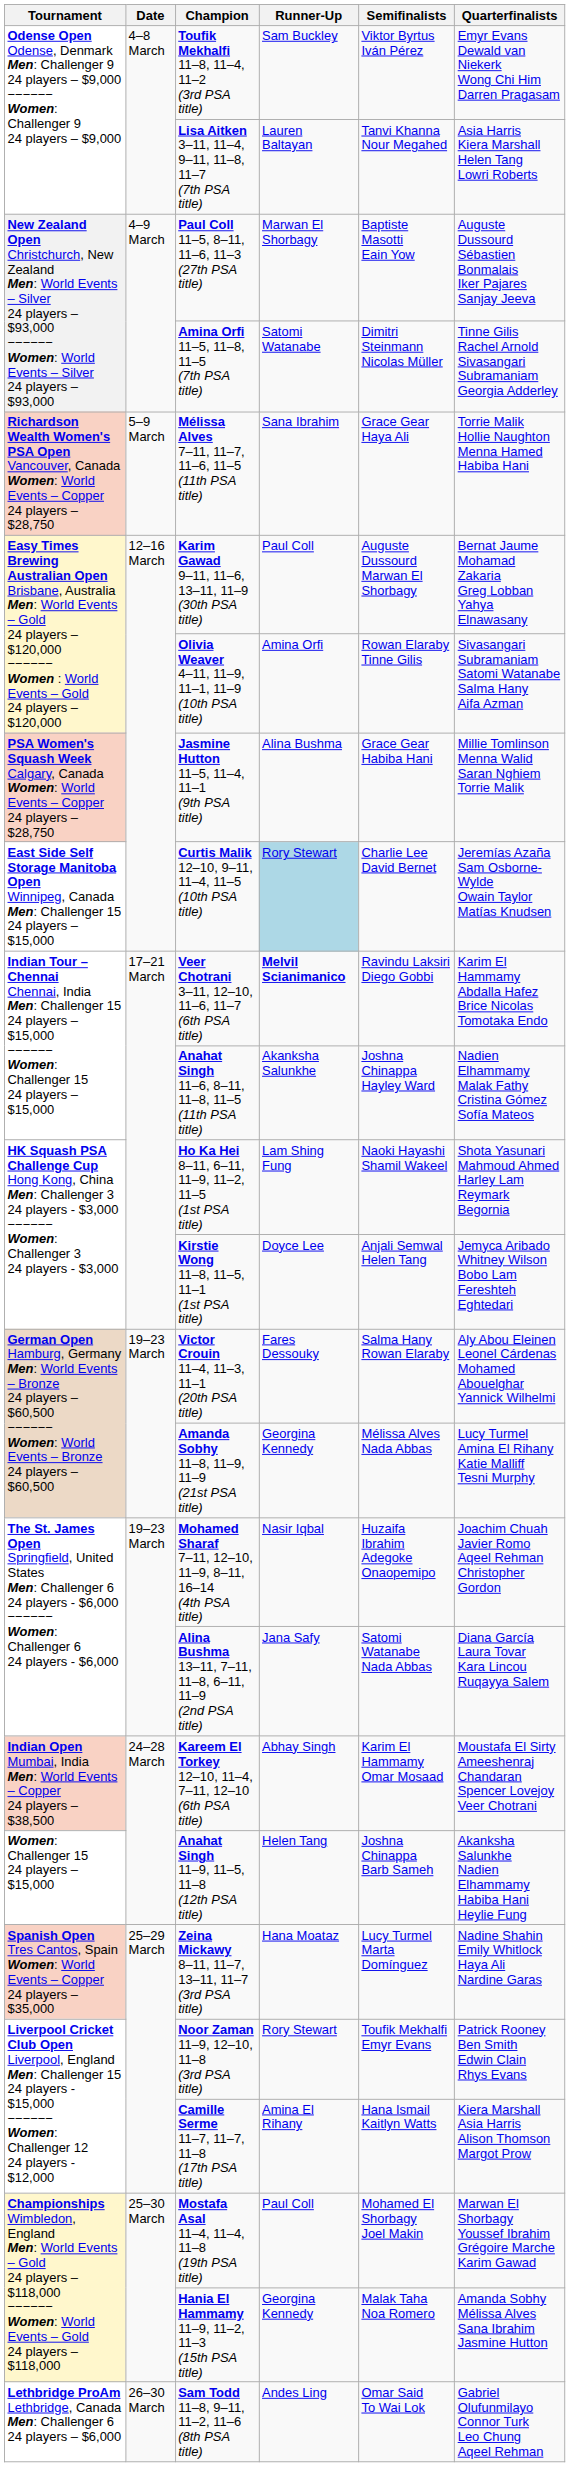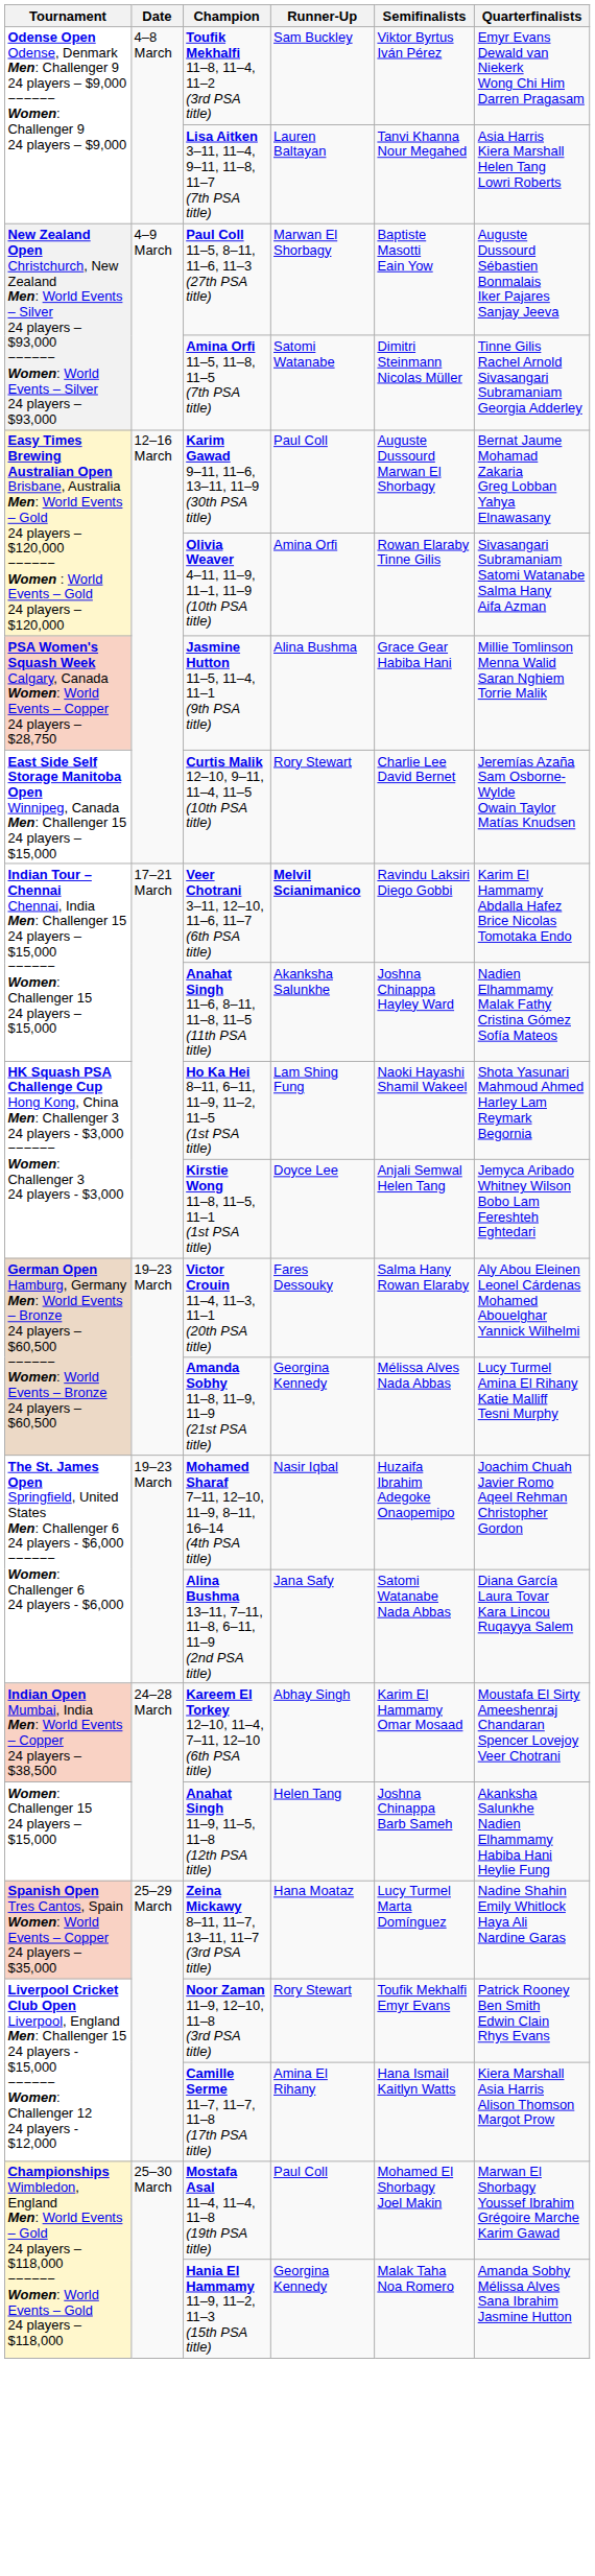 <table class="wikitable" style="font-size:88%">
 <tr>
 <th width=250>Tournament</th>
 <th width=100>Date</th>
 <th width=170>Champion</th>
 <th width=170>Runner-Up</th>
 <th width=170>Semifinalists</th>
 <th width=170>Quarterfinalists</th>
 </tr>
 <tr style="vertical-align:top">
 <td rowspan=2 style="background:#fff;"><strong><a href='#'>Odense Open</a></strong><br> <a href='#'>Odense</a>, Denmark<br><strong><em>Men</em></strong>: Challenger 9<br>24 players – $9,000<br>−−−−−−<br><strong><em>Women</em></strong>: Challenger 9<br>24 players – $9,000</td>
 <td rowspan=2>4–8 March</td>
 <td> <strong><a href='#'>Toufik Mekhalfi</a></strong><br>11–8, 11–4, 11–2<br><em>(3rd PSA title)</em></td>
 <td> <a href='#'>Sam Buckley</a></td>
 <td> <a href='#'>Viktor Byrtus</a><br> <a href='#'>Iván Pérez</a></td>
 <td> <a href='#'>Emyr Evans</a><br> <a href='#'>Dewald van Niekerk</a><br> <a href='#'>Wong Chi Him</a><br> <a href='#'>Darren Pragasam</a></td>
 </tr>
 <tr style="vertical-align:top">
 <td> <strong><a href='#'>Lisa Aitken</a></strong><br>3–11, 11–4, 9–11, 11–8, 11–7<br><em>(7th PSA title)</em></td>
 <td> <a href='#'>Lauren Baltayan</a></td>
 <td> <a href='#'>Tanvi Khanna</a><br> <a href='#'>Nour Megahed</a></td>
 <td> <a href='#'>Asia Harris</a><br> <a href='#'>Kiera Marshall</a><br> <a href='#'>Helen Tang</a><br> <a href='#'>Lowri Roberts</a></td>
 </tr>
 <tr style="vertical-align:top">
 <td rowspan=2 style="background:#f2f2f2;"><strong><a href='#'>New Zealand Open</a></strong><br> <a href='#'>Christchurch</a>, New Zealand<br><strong><em>Men</em></strong>: <a href='#'>World Events – Silver</a><br>24 players – $93,000<br>−−−−−−<br><strong><em>Women</em></strong>: <a href='#'>World Events – Silver</a><br>24 players – $93,000</td>
 <td rowspan=2>4–9 March</td>
 <td> <strong><a href='#'>Paul Coll</a></strong><br>11–5, 8–11, 11–6, 11–3<br><em>(27th PSA title)</em></td>
 <td> <a href='#'>Marwan El Shorbagy</a></td>
 <td> <a href='#'>Baptiste Masotti</a><br> <a href='#'>Eain Yow</a></td>
 <td> <a href='#'>Auguste Dussourd</a><br> <a href='#'>Sébastien Bonmalais</a><br> <a href='#'>Iker Pajares</a><br> <a href='#'>Sanjay Jeeva</a></td>
 </tr>
 <tr style="vertical-align:top">
 <td> <strong><a href='#'>Amina Orfi</a></strong><br>11–5, 11–8, 11–5<br><em>(7th PSA title)</em></td>
 <td> <a href='#'>Satomi Watanabe</a></td>
 <td> <a href='#'>Dimitri Steinmann</a><br> <a href='#'>Nicolas Müller</a></td>
 <td> <a href='#'>Tinne Gilis</a><br> <a href='#'>Rachel Arnold</a><br> <a href='#'>Sivasangari Subramaniam</a><br> <a href='#'>Georgia Adderley</a></td>
 </tr>
 <tr style="vertical-align:top">
-<td style="background:#f9d2c4;"><strong><a href='#'>Richardson Wealth Women's PSA Open</a></strong><br> <a href='#'>Vancouver</a>, Canada<br><strong><em>Women</em></strong>: <a href='#'>World Events – Copper</a><br>24 players – $28,750</td>
-<td>5–9 March</td>
-<td> <strong><a href='#'>Mélissa Alves</a></strong><br>7–11, 11–7, 11–6, 11–5<br><em>(11th PSA title)</em></td>
-<td> <a href='#'>Sana Ibrahim</a></td>
-<td> <a href='#'>Grace Gear</a><br> <a href='#'>Haya Ali</a></td>
-<td> <a href='#'>Torrie Malik</a><br> <a href='#'>Hollie Naughton</a><br> <a href='#'>Menna Hamed</a><br> <a href='#'>Habiba Hani</a></td>
-</tr>
-<tr style="vertical-align:top">
 <td rowspan=2 style="background:#fff7cc;"><strong><a href='#'>Easy Times Brewing Australian Open</a></strong><br> <a href='#'>Brisbane</a>, Australia<br><strong><em>Men</em></strong>: <a href='#'>World Events – Gold</a><br>24 players – $120,000<br>−−−−−−<br><strong> <em>Women</em> </strong>: <a href='#'>World Events – Gold</a><br>24 players – $120,000</td>
 <td rowspan=4>12–16 March</td>
 <td> <strong><a href='#'>Karim Gawad</a></strong><br>9–11, 11–6, 13–11, 11–9<br><em>(30th PSA title)</em></td>
 <td> <a href='#'>Paul Coll</a></td>
 <td> <a href='#'>Auguste Dussourd</a><br> <a href='#'>Marwan El Shorbagy</a></td>
 <td> <a href='#'>Bernat Jaume</a><br> <a href='#'>Mohamad Zakaria</a><br> <a href='#'>Greg Lobban</a><br> <a href='#'>Yahya Elnawasany</a></td>
 </tr>
 <tr style="vertical-align:top">
 <td> <strong><a href='#'>Olivia Weaver</a></strong><br>4–11, 11–9, 11–1, 11–9<br><em>(10th PSA title)</em></td>
 <td> <a href='#'>Amina Orfi</a></td>
 <td> <a href='#'>Rowan Elaraby</a><br> <a href='#'>Tinne Gilis</a></td>
 <td> <a href='#'>Sivasangari Subramaniam</a><br> <a href='#'>Satomi Watanabe</a><br> <a href='#'>Salma Hany</a><br> <a href='#'>Aifa Azman</a></td>
 </tr>
 <tr style="vertical-align:top">
 <td style="background:#f9d2c4;"><strong><a href='#'> PSA Women's Squash Week</a></strong><br> <a href='#'>Calgary</a>, Canada<br><strong><em>Women</em></strong>: <a href='#'>World Events – Copper</a><br>24 players – $28,750</td>
 <td> <strong><a href='#'>Jasmine Hutton</a></strong><br>11–5, 11–4, 11–1<br><em>(9th PSA title)</em></td>
 <td> <a href='#'>Alina Bushma</a></td>
 <td> <a href='#'>Grace Gear</a><br> <a href='#'>Habiba Hani</a></td>
 <td> <a href='#'>Millie Tomlinson</a><br> <a href='#'>Menna Walid</a><br> <a href='#'>Saran Nghiem</a><br> <a href='#'>Torrie Malik</a></td>
 </tr>
 <tr style="vertical-align:top">
 <td style="background:#fff;"><strong><a href='#'>East Side Self Storage Manitoba Open</a></strong><br> <a href='#'>Winnipeg</a>, Canada<br><strong><em>Men</em></strong>: Challenger 15<br>24 players – $15,000</td>
 <td> <strong><a href='#'>Curtis Malik</a></strong><br>12–10, 9–11, 11–4, 11–5<br><em>(10th PSA title)</em></td>
-<td style="background: lightblue;"> <a href='#'>Rory Stewart</a></td>
+<td> <a href='#'>Rory Stewart</a></td>
 <td> <a href='#'>Charlie Lee</a><br> <a href='#'>David Bernet</a></td>
 <td> <a href='#'>Jeremías Azaña</a><br> <a href='#'>Sam Osborne-Wylde</a><br> <a href='#'>Owain Taylor</a><br> <a href='#'>Matías Knudsen</a></td>
 </tr>
 <tr style="vertical-align:top">
 <td rowspan=2 style="background:#fff;"><strong><a href='#'> Indian Tour – Chennai</a></strong><br> <a href='#'>Chennai</a>, India<br><strong><em>Men</em></strong>: Challenger 15<br>24 players – $15,000<br>−−−−−−<br><strong><em>Women</em></strong>: Challenger 15<br>24 players – $15,000</td>
 <td rowspan=4>17–21 March</td>
 <td> <strong><a href='#'>Veer Chotrani</a></strong><br>3–11, 12–10, 11–6, 11–7<br><em>(6th PSA title)</em></td>
 <td><strong> <a href='#'>Melvil Scianimanico</a></strong></td>
 <td> <a href='#'>Ravindu Laksiri</a><br> <a href='#'>Diego Gobbi</a></td>
 <td> <a href='#'>Karim El Hammamy</a><br> <a href='#'>Abdalla Hafez</a><br> <a href='#'>Brice Nicolas</a><br> <a href='#'>Tomotaka Endo</a></td>
 </tr>
 <tr style="vertical-align:top">
 <td> <strong><a href='#'>Anahat Singh</a></strong><br>11–6, 8–11, 11–8, 11–5<br><em>(11th PSA title)</em></td>
 <td> <a href='#'>Akanksha Salunkhe</a></td>
 <td> <a href='#'>Joshna Chinappa</a><br> <a href='#'>Hayley Ward</a></td>
 <td> <a href='#'>Nadien Elhammamy</a><br> <a href='#'>Malak Fathy</a><br> <a href='#'>Cristina Gómez</a><br> <a href='#'>Sofía Mateos</a></td>
 </tr>
 <tr style="vertical-align:top">
 <td rowspan=2 style="background:#fff;"><strong><a href='#'>HK Squash PSA Challenge Cup</a></strong><br> <a href='#'>Hong Kong</a>, China<br><strong><em>Men</em></strong>: Challenger 3<br>24 players - $3,000<br>−−−−−−<br><strong><em>Women</em></strong>: Challenger 3<br>24 players - $3,000</td>
 <td> <strong><a href='#'>Ho Ka Hei</a></strong><br>8–11, 6–11, 11–9, 11–2, 11–5<br><em>(1st PSA title)</em></td>
 <td> <a href='#'>Lam Shing Fung</a></td>
 <td> <a href='#'>Naoki Hayashi</a><br> <a href='#'>Shamil Wakeel</a></td>
 <td> <a href='#'>Shota Yasunari</a><br> <a href='#'>Mahmoud Ahmed</a><br> <a href='#'>Harley Lam</a><br> <a href='#'>Reymark Begornia</a></td>
 </tr>
 <tr style="vertical-align:top">
 <td> <strong><a href='#'>Kirstie Wong</a></strong><br>11–8, 11–5, 11–1<br><em>(1st PSA title)</em></td>
 <td> <a href='#'>Doyce Lee</a></td>
 <td> <a href='#'>Anjali Semwal</a><br> <a href='#'>Helen Tang</a></td>
 <td> <a href='#'>Jemyca Aribado</a><br> <a href='#'>Whitney Wilson</a><br> <a href='#'>Bobo Lam</a><br> <a href='#'>Fereshteh Eghtedari</a></td>
 </tr>
 <tr style="vertical-align:top">
 <td rowspan=2 style="background:#ecd9c6;"><strong><a href='#'>German Open</a></strong><br> <a href='#'>Hamburg</a>, Germany<br><strong><em>Men</em></strong>: <a href='#'>World Events – Bronze</a><br>24 players – $60,500<br>−−−−−−<br><strong><em>Women</em></strong>: <a href='#'>World Events – Bronze</a><br>24 players – $60,500</td>
 <td rowspan=2>19–23 March</td>
 <td> <strong><a href='#'>Victor Crouin</a></strong><br>11–4, 11–3, 11–1<br><em>(20th PSA title)</em></td>
 <td> <a href='#'>Fares Dessouky</a></td>
 <td> <a href='#'>Salma Hany</a><br> <a href='#'>Rowan Elaraby</a></td>
 <td> <a href='#'>Aly Abou Eleinen</a><br> <a href='#'>Leonel Cárdenas</a><br> <a href='#'>Mohamed Abouelghar</a><br> <a href='#'>Yannick Wilhelmi</a></td>
 </tr>
 <tr style="vertical-align:top">
 <td> <strong><a href='#'>Amanda Sobhy</a></strong><br>11–8, 11–9, 11–9<br><em>(21st PSA title)</em></td>
 <td> <a href='#'>Georgina Kennedy</a></td>
 <td> <a href='#'>Mélissa Alves</a><br> <a href='#'>Nada Abbas</a></td>
 <td> <a href='#'>Lucy Turmel</a><br> <a href='#'>Amina El Rihany</a><br> <a href='#'>Katie Malliff</a><br> <a href='#'>Tesni Murphy</a></td>
 </tr>
 <tr style="vertical-align:top">
 <td rowspan=2 style="background:#fff;"><strong><a href='#'>The St. James Open</a></strong><br> <a href='#'>Springfield</a>, United States<br><strong><em>Men</em></strong>: Challenger 6<br>24 players - $6,000<br>−−−−−−<br><strong><em>Women</em></strong>: Challenger 6<br>24 players - $6,000</td>
 <td rowspan=2>19–23 March</td>
 <td> <strong><a href='#'>Mohamed Sharaf</a></strong><br>7–11, 12–10, 11–9, 8–11, 16–14<br><em>(4th PSA title)</em></td>
 <td> <a href='#'>Nasir Iqbal</a></td>
 <td> <a href='#'>Huzaifa Ibrahim</a><br> <a href='#'>Adegoke Onaopemipo</a></td>
 <td> <a href='#'>Joachim Chuah</a><br> <a href='#'>Javier Romo</a><br> <a href='#'>Aqeel Rehman</a><br> <a href='#'>Christopher Gordon</a></td>
 </tr>
 <tr style="vertical-align:top">
 <td> <strong><a href='#'>Alina Bushma</a></strong><br>13–11, 7–11, 11–8, 6–11, 11–9<br><em>(2nd PSA title)</em></td>
 <td> <a href='#'>Jana Safy</a></td>
 <td> <a href='#'>Satomi Watanabe</a><br> <a href='#'>Nada Abbas</a></td>
 <td> <a href='#'>Diana García</a><br> <a href='#'>Laura Tovar</a><br> <a href='#'>Kara Lincou</a><br> <a href='#'>Ruqayya Salem</a></td>
 </tr>
 <tr style="vertical-align:top">
 <td style="background:#f9d2c4;"><strong><a href='#'> Indian Open</a></strong><br> <a href='#'>Mumbai</a>, India<br><strong><em>Men</em></strong>: <a href='#'>World Events – Copper</a><br>24 players – $38,500</td>
 <td rowspan=2>24–28 March</td>
 <td> <strong><a href='#'>Kareem El Torkey</a></strong><br>12–10, 11–4, 7–11, 12–10<br><em>(6th PSA title)</em></td>
 <td> <a href='#'>Abhay Singh</a></td>
 <td> <a href='#'>Karim El Hammamy</a><br> <a href='#'>Omar Mosaad</a></td>
 <td> <a href='#'>Moustafa El Sirty</a><br> <a href='#'>Ameeshenraj Chandaran</a><br> <a href='#'>Spencer Lovejoy</a><br> <a href='#'>Veer Chotrani</a></td>
 </tr>
 <tr style="vertical-align:top">
 <td style="background:#fff;"><strong><em>Women</em></strong>: Challenger 15<br>24 players – $15,000</td>
 <td> <strong><a href='#'>Anahat Singh</a></strong><br>11–9, 11–5, 11–8<br><em>(12th PSA title)</em></td>
 <td> <a href='#'>Helen Tang</a></td>
 <td> <a href='#'>Joshna Chinappa</a><br> <a href='#'>Barb Sameh</a></td>
 <td> <a href='#'>Akanksha Salunkhe</a><br> <a href='#'>Nadien Elhammamy</a><br> <a href='#'>Habiba Hani</a><br> <a href='#'>Heylie Fung</a></td>
 </tr>
 <tr style="vertical-align:top">
 <td style="background:#f9d2c4;"><strong><a href='#'>Spanish Open</a></strong><br> <a href='#'>Tres Cantos</a>, Spain<br><strong><em>Women</em></strong>: <a href='#'>World Events – Copper</a><br>24 players – $35,000</td>
 <td rowspan=3>25–29 March</td>
 <td> <strong><a href='#'>Zeina Mickawy</a></strong><br>8–11, 11–7, 13–11, 11–7<br><em>(3rd PSA title)</em></td>
 <td> <a href='#'>Hana Moataz</a></td>
 <td> <a href='#'>Lucy Turmel</a><br> <a href='#'>Marta Domínguez</a></td>
 <td> <a href='#'>Nadine Shahin</a><br> <a href='#'>Emily Whitlock</a><br> <a href='#'>Haya Ali</a><br> <a href='#'>Nardine Garas</a></td>
 </tr>
 <tr style="vertical-align:top">
 <td rowspan=2 style="background:#fff;"><strong><a href='#'>Liverpool Cricket Club Open</a></strong><br> <a href='#'>Liverpool</a>, England<br><strong><em>Men</em></strong>: Challenger 15<br>24 players - $15,000<br>−−−−−−<br><strong><em>Women</em></strong>: Challenger 12<br>24 players - $12,000</td>
 <td> <strong><a href='#'>Noor Zaman</a></strong><br>11–9, 12–10, 11–8<br><em>(3rd PSA title)</em></td>
 <td> <a href='#'>Rory Stewart</a></td>
 <td> <a href='#'>Toufik Mekhalfi</a><br> <a href='#'>Emyr Evans</a></td>
 <td> <a href='#'>Patrick Rooney</a><br> <a href='#'>Ben Smith</a><br> <a href='#'>Edwin Clain</a><br> <a href='#'>Rhys Evans</a></td>
 </tr>
 <tr style="vertical-align:top">
 <td> <strong><a href='#'>Camille Serme</a></strong><br>11–7, 11–7, 11–8<br><em>(17th PSA title)</em></td>
 <td> <a href='#'>Amina El Rihany</a></td>
 <td> <a href='#'>Hana Ismail</a><br> <a href='#'>Kaitlyn Watts</a></td>
 <td> <a href='#'>Kiera Marshall</a><br> <a href='#'>Asia Harris</a><br> <a href='#'>Alison Thomson</a><br> <a href='#'>Margot Prow</a></td>
 </tr>
 <tr style="vertical-align:top">
 <td rowspan=2 style="background:#fff7cc;"><strong><a href='#'> Championships</a></strong><br> <a href='#'>Wimbledon</a>, England<br><strong><em>Men</em></strong>: <a href='#'>World Events – Gold</a><br>24 players – $118,000<br>−−−−−−<br><strong><em>Women</em></strong>: <a href='#'>World Events – Gold</a><br>24 players – $118,000</td>
 <td rowspan=2>25–30 March</td>
 <td> <strong><a href='#'>Mostafa Asal</a></strong><br>11–4, 11–4, 11–8<br><em>(19th PSA title)</em></td>
 <td> <a href='#'>Paul Coll</a></td>
 <td> <a href='#'>Mohamed El Shorbagy</a><br> <a href='#'>Joel Makin</a></td>
 <td> <a href='#'>Marwan El Shorbagy</a><br> <a href='#'>Youssef Ibrahim</a><br> <a href='#'>Grégoire Marche</a><br> <a href='#'>Karim Gawad</a></td>
 </tr>
 <tr style="vertical-align:top">
 <td> <strong><a href='#'>Hania El Hammamy</a></strong><br>11–9, 11–2, 11–3<br><em>(15th PSA title)</em></td>
 <td> <a href='#'>Georgina Kennedy</a></td>
 <td> <a href='#'>Malak Taha</a><br> <a href='#'>Noa Romero</a></td>
 <td> <a href='#'>Amanda Sobhy</a><br> <a href='#'>Mélissa Alves</a><br> <a href='#'>Sana Ibrahim</a><br> <a href='#'>Jasmine Hutton</a></td>
 </tr>
-<tr style="vertical-align:top">
-<td style="background:#fff;"><strong><a href='#'>Lethbridge ProAm</a></strong><br> <a href='#'>Lethbridge</a>, Canada<br><strong><em>Men</em></strong>: Challenger 6<br>24 players – $6,000</td>
-<td>26–30 March</td>
-<td> <strong><a href='#'>Sam Todd</a></strong><br>11–8, 9–11, 11–2, 11–6<br><em>(8th PSA title)</em></td>
-<td> <a href='#'>Andes Ling</a></td>
-<td> <a href='#'>Omar Said</a><br> <a href='#'>To Wai Lok</a></td>
-<td> <a href='#'>Gabriel Olufunmilayo</a><br> <a href='#'>Connor Turk</a><br> <a href='#'>Leo Chung</a><br> <a href='#'>Aqeel Rehman</a></td>
-</tr>
 </table>
